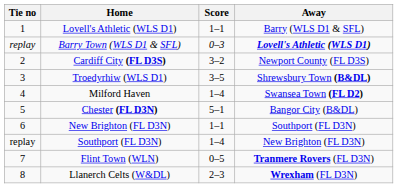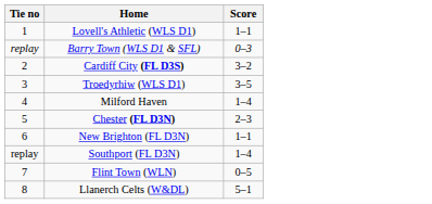 <table class="wikitable" style="text-align:center">
 <tr>
 <th width=50>Tie no</th>
 <th width=250>Home</th>
 <th width=50>Score</th>
-<th width=250>Away</th>
 </tr>
 <tr>
 <td>1</td>
 <td><a href='#'>Lovell's Athletic</a> (<a href='#'>WLS D1</a>)</td>
 <td>1–1</td>
-<td><a href='#'>Barry</a> (<a href='#'>WLS D1</a> & <a href='#'>SFL</a>)</td>
 </tr>
 <tr>
 <td><em>replay</em></td>
 <td><em><a href='#'>Barry Town</a> (<a href='#'>WLS D1</a> & <a href='#'>SFL</a>)</em></td>
 <td><em>0–3</em></td>
-<td><strong><em><a href='#'>Lovell's Athletic</a><strong> (<a href='#'>WLS D1</a>)<em></td>
 </tr>
 <tr>
 <td>2</td>
 <td></strong><a href='#'>Cardiff City</a><strong> (<a href='#'>FL D3S</a>)</td>
 <td>3–2</td>
-<td><a href='#'>Newport County</a> (<a href='#'>FL D3S</a>)</td>
 </tr>
 <tr>
 <td>3</td>
 <td><a href='#'>Troedyrhiw</a> (<a href='#'>WLS D1</a>)</td>
 <td>3–5</td>
-<td></strong><a href='#'>Shrewsbury Town</a><strong> (<a href='#'>B&DL</a>)</td>
 </tr>
 <tr>
 <td>4</td>
 <td>Milford Haven</td>
 <td>1–4</td>
-<td></strong><a href='#'>Swansea Town</a><strong> (<a href='#'>FL D2</a>)</td>
 </tr>
 <tr>
 <td>5</td>
 <td></strong><a href='#'>Chester</a><strong> (<a href='#'>FL D3N</a>)</td>
-<td>5–1</td>
-<td><a href='#'>Bangor City</a> (<a href='#'>B&DL</a>)</td>
+<td>2–3</td>
 </tr>
 <tr>
 <td>6</td>
 <td><a href='#'>New Brighton</a> (<a href='#'>FL D3N</a>)</td>
 <td>1–1</td>
-<td><a href='#'>Southport</a> (<a href='#'>FL D3N</a>)</td>
 </tr>
 <tr>
 <td></em>replay<em></td>
 <td></em><a href='#'>Southport</a> (<a href='#'>FL D3N</a>)<em></td>
 <td></em>1–4<em></td>
-<td></em></strong><a href='#'>New Brighton</a></strong> (<a href='#'>FL D3N</a>)</em></td>
 </tr>
 <tr>
 <td>7</td>
 <td><a href='#'>Flint Town</a> (<a href='#'>WLN</a>)</td>
 <td>0–5</td>
-<td><strong><a href='#'>Tranmere Rovers</a></strong> (<a href='#'>FL D3N</a>)</td>
 </tr>
 <tr>
 <td>8</td>
 <td>Llanerch Celts (<a href='#'>W&DL</a>)</td>
-<td>2–3</td>
-<td><strong><a href='#'>Wrexham</a></strong> (<a href='#'>FL D3N</a>)</td>
+<td>5–1</td>
 </tr>
 </table>
